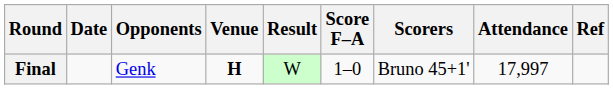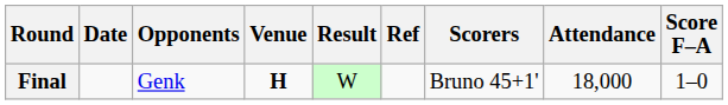 <table class="wikitable plainrowheaders" style="text-align:center">
 <tr>
 <th scope="col">Round</th>
 <th scope="col">Date</th>
 <th scope="col">Opponents</th>
 <th scope="col">Venue</th>
 <th scope="col">Result</th>
-<th scope="col">Score<br>F–A</th>
+<th scope="col" class="unsortable">Ref</th>
 <th scope="col" class="unsortable">Scorers</th>
 <th scope="col">Attendance</th>
-<th scope="col" class="unsortable">Ref</th>
+<th scope="col">Score<br>F–A</th>
 </tr>
 <tr>
 <th scope="row">Final</th>
 <td align="left"></td>
 <td align="left"><a href='#'>Genk</a></td>
 <td><strong>H</strong></td>
 <td style="background-color:#CCFFCC">W</td>
+<td></td>
+<td align="left">Bruno 45+1'</td>
+<td>18,000</td>
 <td>1–0</td>
-<td align="left">Bruno 45+1'</td>
-<td>17,997</td>
-<td></td>
 </tr>
 </table>
